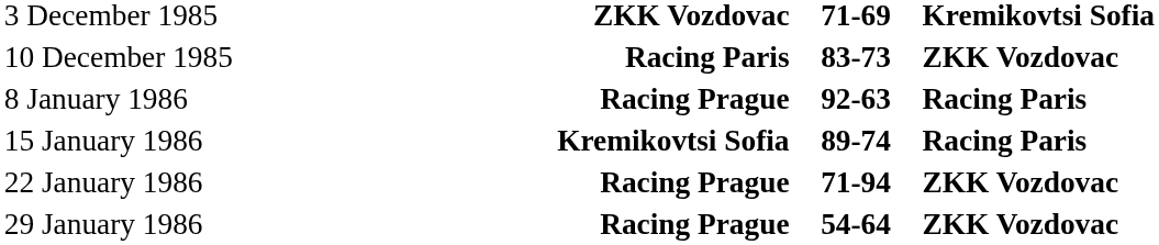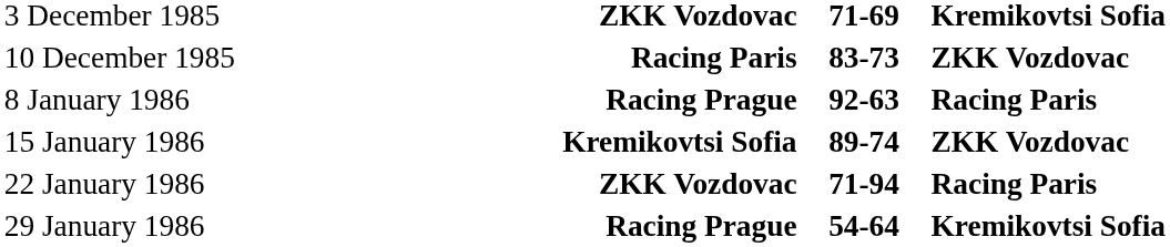 <table width=50% cellspacing=1>
 <tr>
 <th></th>
 <th></th>
 <th></th>
 </tr>
 <tr style=font-size:90%>
 <td>3 December 1985</td>
 <td align=right><strong>ZKK Vozdovac</strong></td>
 <td align=center><strong>71-69</strong></td>
 <td><strong>Kremikovtsi Sofia</strong></td>
 </tr>
 <tr style=font-size:90%>
 <td>10 December 1985</td>
 <td align=right><strong>Racing Paris</strong></td>
 <td align=center><strong>83-73</strong></td>
 <td><strong>ZKK Vozdovac</strong></td>
 </tr>
 <tr style=font-size:90%>
 <td>8 January 1986</td>
 <td align=right><strong>Racing Prague</strong></td>
 <td align=center><strong>92-63</strong></td>
 <td><strong>Racing Paris</strong></td>
 </tr>
 <tr style=font-size:90%>
 <td>15 January 1986</td>
 <td align=right><strong>Kremikovtsi Sofia</strong></td>
 <td align=center><strong>89-74</strong></td>
-<td><strong>Racing Paris</strong></td>
+<td><strong>ZKK Vozdovac</strong></td>
 </tr>
 <tr style=font-size:90%>
 <td>22 January 1986</td>
-<td align=right><strong>Racing Prague</strong></td>
+<td align=right><strong>ZKK Vozdovac</strong></td>
 <td align=center><strong>71-94</strong></td>
-<td><strong>ZKK Vozdovac</strong></td>
+<td><strong>Racing Paris</strong></td>
 </tr>
 <tr style=font-size:90%>
 <td>29 January 1986</td>
 <td align=right><strong>Racing Prague</strong></td>
 <td align=center><strong>54-64</strong></td>
-<td><strong>ZKK Vozdovac</strong></td>
+<td><strong>Kremikovtsi Sofia</strong></td>
 </tr>
 </table>
